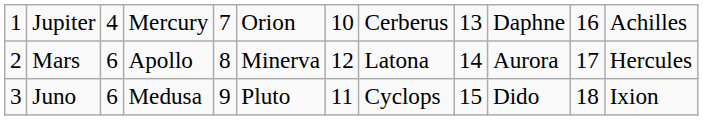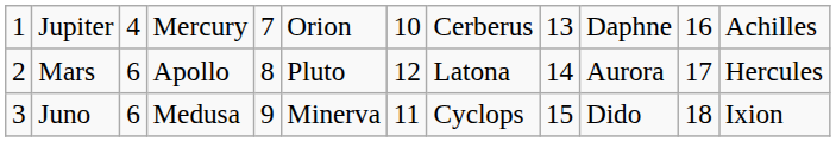 <table class="wikitable">
 <tr>
 <td>1</td>
 <td>Jupiter</td>
 <td>4</td>
 <td>Mercury</td>
 <td>7</td>
 <td>Orion</td>
 <td>10</td>
 <td>Cerberus</td>
 <td>13</td>
 <td>Daphne</td>
 <td>16</td>
 <td>Achilles</td>
 </tr>
 <tr>
 <td>2</td>
 <td>Mars</td>
 <td>6</td>
 <td>Apollo</td>
 <td>8</td>
-<td>Minerva</td>
+<td>Pluto</td>
 <td>12</td>
 <td>Latona</td>
 <td>14</td>
 <td>Aurora</td>
 <td>17</td>
 <td>Hercules</td>
 </tr>
 <tr>
 <td>3</td>
 <td>Juno</td>
 <td>6</td>
 <td>Medusa</td>
 <td>9</td>
-<td>Pluto</td>
+<td>Minerva</td>
 <td>11</td>
 <td>Cyclops</td>
 <td>15</td>
 <td>Dido</td>
 <td>18</td>
 <td>Ixion</td>
 </tr>
 </table>
